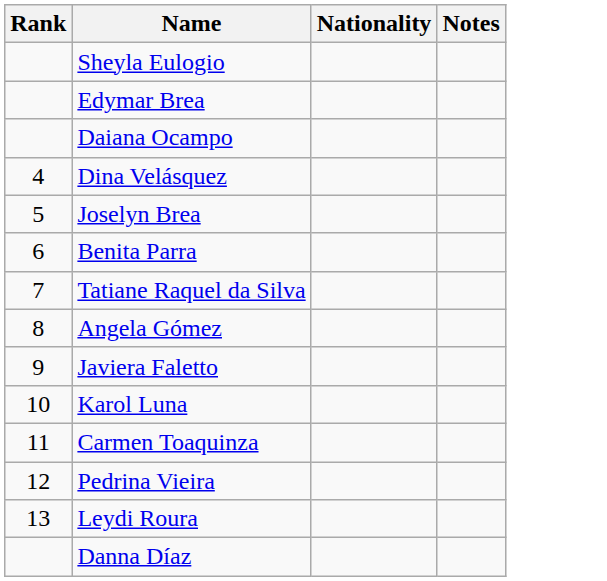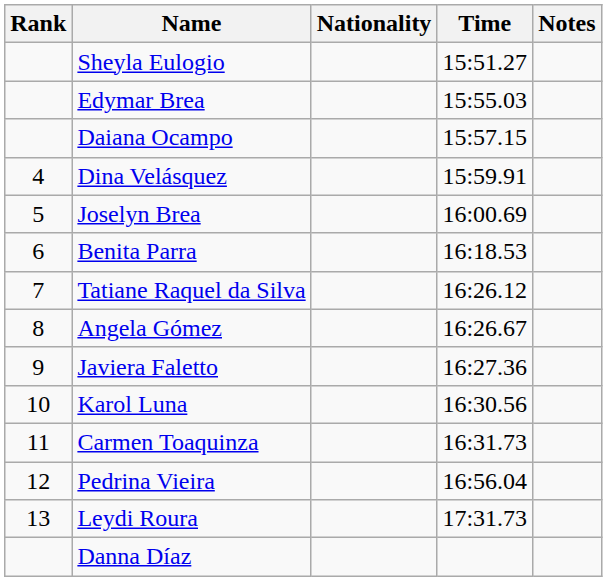 <table class="wikitable sortable" style="text-align:center">
 <tr>
 <th>Rank</th>
 <th>Name</th>
 <th>Nationality</th>
+<th>Time</th>
 <th>Notes</th>
 </tr>
 <tr>
 <td></td>
 <td align=left><a href='#'>Sheyla Eulogio</a></td>
 <td align=left></td>
+<td>15:51.27</td>
 <td></td>
 </tr>
 <tr>
 <td></td>
 <td align=left><a href='#'>Edymar Brea</a></td>
 <td align=left></td>
+<td>15:55.03</td>
 <td></td>
 </tr>
 <tr>
 <td></td>
 <td align=left><a href='#'>Daiana Ocampo</a></td>
 <td align=left></td>
+<td>15:57.15</td>
 <td></td>
 </tr>
 <tr>
 <td>4</td>
 <td align=left><a href='#'>Dina Velásquez</a></td>
 <td align=left></td>
+<td>15:59.91</td>
 <td></td>
 </tr>
 <tr>
 <td>5</td>
 <td align=left><a href='#'>Joselyn Brea</a></td>
 <td align=left></td>
+<td>16:00.69</td>
 <td></td>
 </tr>
 <tr>
 <td>6</td>
 <td align=left><a href='#'>Benita Parra</a></td>
 <td align=left></td>
+<td>16:18.53</td>
 <td></td>
 </tr>
 <tr>
 <td>7</td>
 <td align=left><a href='#'>Tatiane Raquel da Silva</a></td>
 <td align=left></td>
+<td>16:26.12</td>
 <td></td>
 </tr>
 <tr>
 <td>8</td>
 <td align=left><a href='#'>Angela Gómez</a></td>
 <td align=left></td>
+<td>16:26.67</td>
 <td></td>
 </tr>
 <tr>
 <td>9</td>
 <td align=left><a href='#'>Javiera Faletto</a></td>
 <td align=left></td>
+<td>16:27.36</td>
 <td></td>
 </tr>
 <tr>
 <td>10</td>
 <td align=left><a href='#'>Karol Luna</a></td>
 <td align=left></td>
+<td>16:30.56</td>
 <td></td>
 </tr>
 <tr>
 <td>11</td>
 <td align=left><a href='#'>Carmen Toaquinza</a></td>
 <td align=left></td>
+<td>16:31.73</td>
 <td></td>
 </tr>
 <tr>
 <td>12</td>
 <td align=left><a href='#'>Pedrina Vieira</a></td>
 <td align=left></td>
+<td>16:56.04</td>
 <td></td>
 </tr>
 <tr>
 <td>13</td>
 <td align=left><a href='#'>Leydi Roura</a></td>
 <td align=left></td>
+<td>17:31.73</td>
 <td></td>
 </tr>
 <tr>
 <td></td>
 <td align=left><a href='#'>Danna Díaz</a></td>
 <td align=left></td>
 <td></td>
+<td></td>
 </tr>
 </table>
